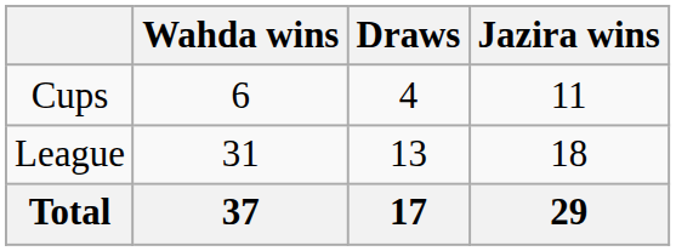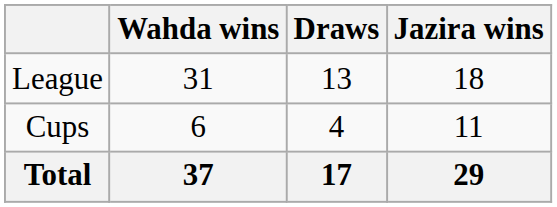 <table class="wikitable" style="text-align: center;"he>
 <tr>
 <th></th>
 <th>Wahda wins</th>
 <th>Draws</th>
 <th>Jazira wins</th>
 </tr>
 <tr>
+<td>League</td>
+<td>31</td>
+<td>13</td>
+<td>18</td>
+</tr>
+<tr>
 <td>Cups</td>
 <td>6</td>
 <td>4</td>
 <td>11</td>
-</tr>
-<tr>
-<td>League</td>
-<td>31</td>
-<td>13</td>
-<td>18</td>
 </tr>
 <tr>
 <th>Total</th>
 <th>37</th>
 <th>17</th>
 <th>29</th>
 </tr>
 </table>
